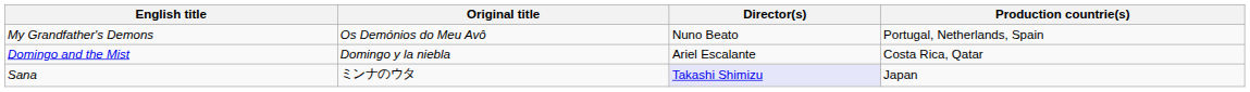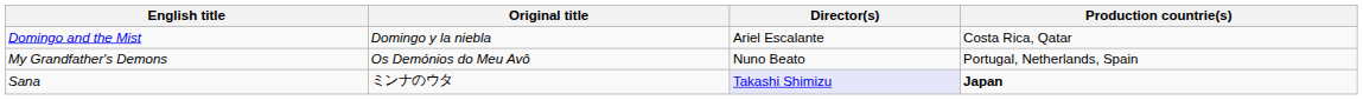 <table class="sortable wikitable" style="width:100%; margin-bottom:4px">
 <tr>
 <th scope="col">English title</th>
 <th scope="col">Original title</th>
 <th scope="col">Director(s)</th>
 <th scope="col">Production countrie(s)</th>
 </tr>
 <tr>
+<td><em><a href='#'>Domingo and the Mist</a></em></td>
+<td><em>Domingo y la niebla</em></td>
+<td>Ariel Escalante</td>
+<td>Costa Rica, Qatar</td>
+</tr>
+<tr>
 <td><em>My Grandfather's Demons</em></td>
 <td><em>Os Demónios do Meu Avô</em></td>
 <td>Nuno Beato</td>
 <td>Portugal, Netherlands, Spain</td>
 </tr>
 <tr>
-<td><em><a href='#'>Domingo and the Mist</a></em></td>
-<td><em>Domingo y la niebla</em></td>
-<td>Ariel Escalante</td>
-<td>Costa Rica, Qatar</td>
-</tr>
-<tr>
 <td><em>Sana</em></td>
 <td>ミンナのウタ</td>
 <td style="background: lavender;"><a href='#'>Takashi Shimizu</a></td>
-<td>Japan</td>
+<td><strong>Japan</strong></td>
 </tr>
 </table>
